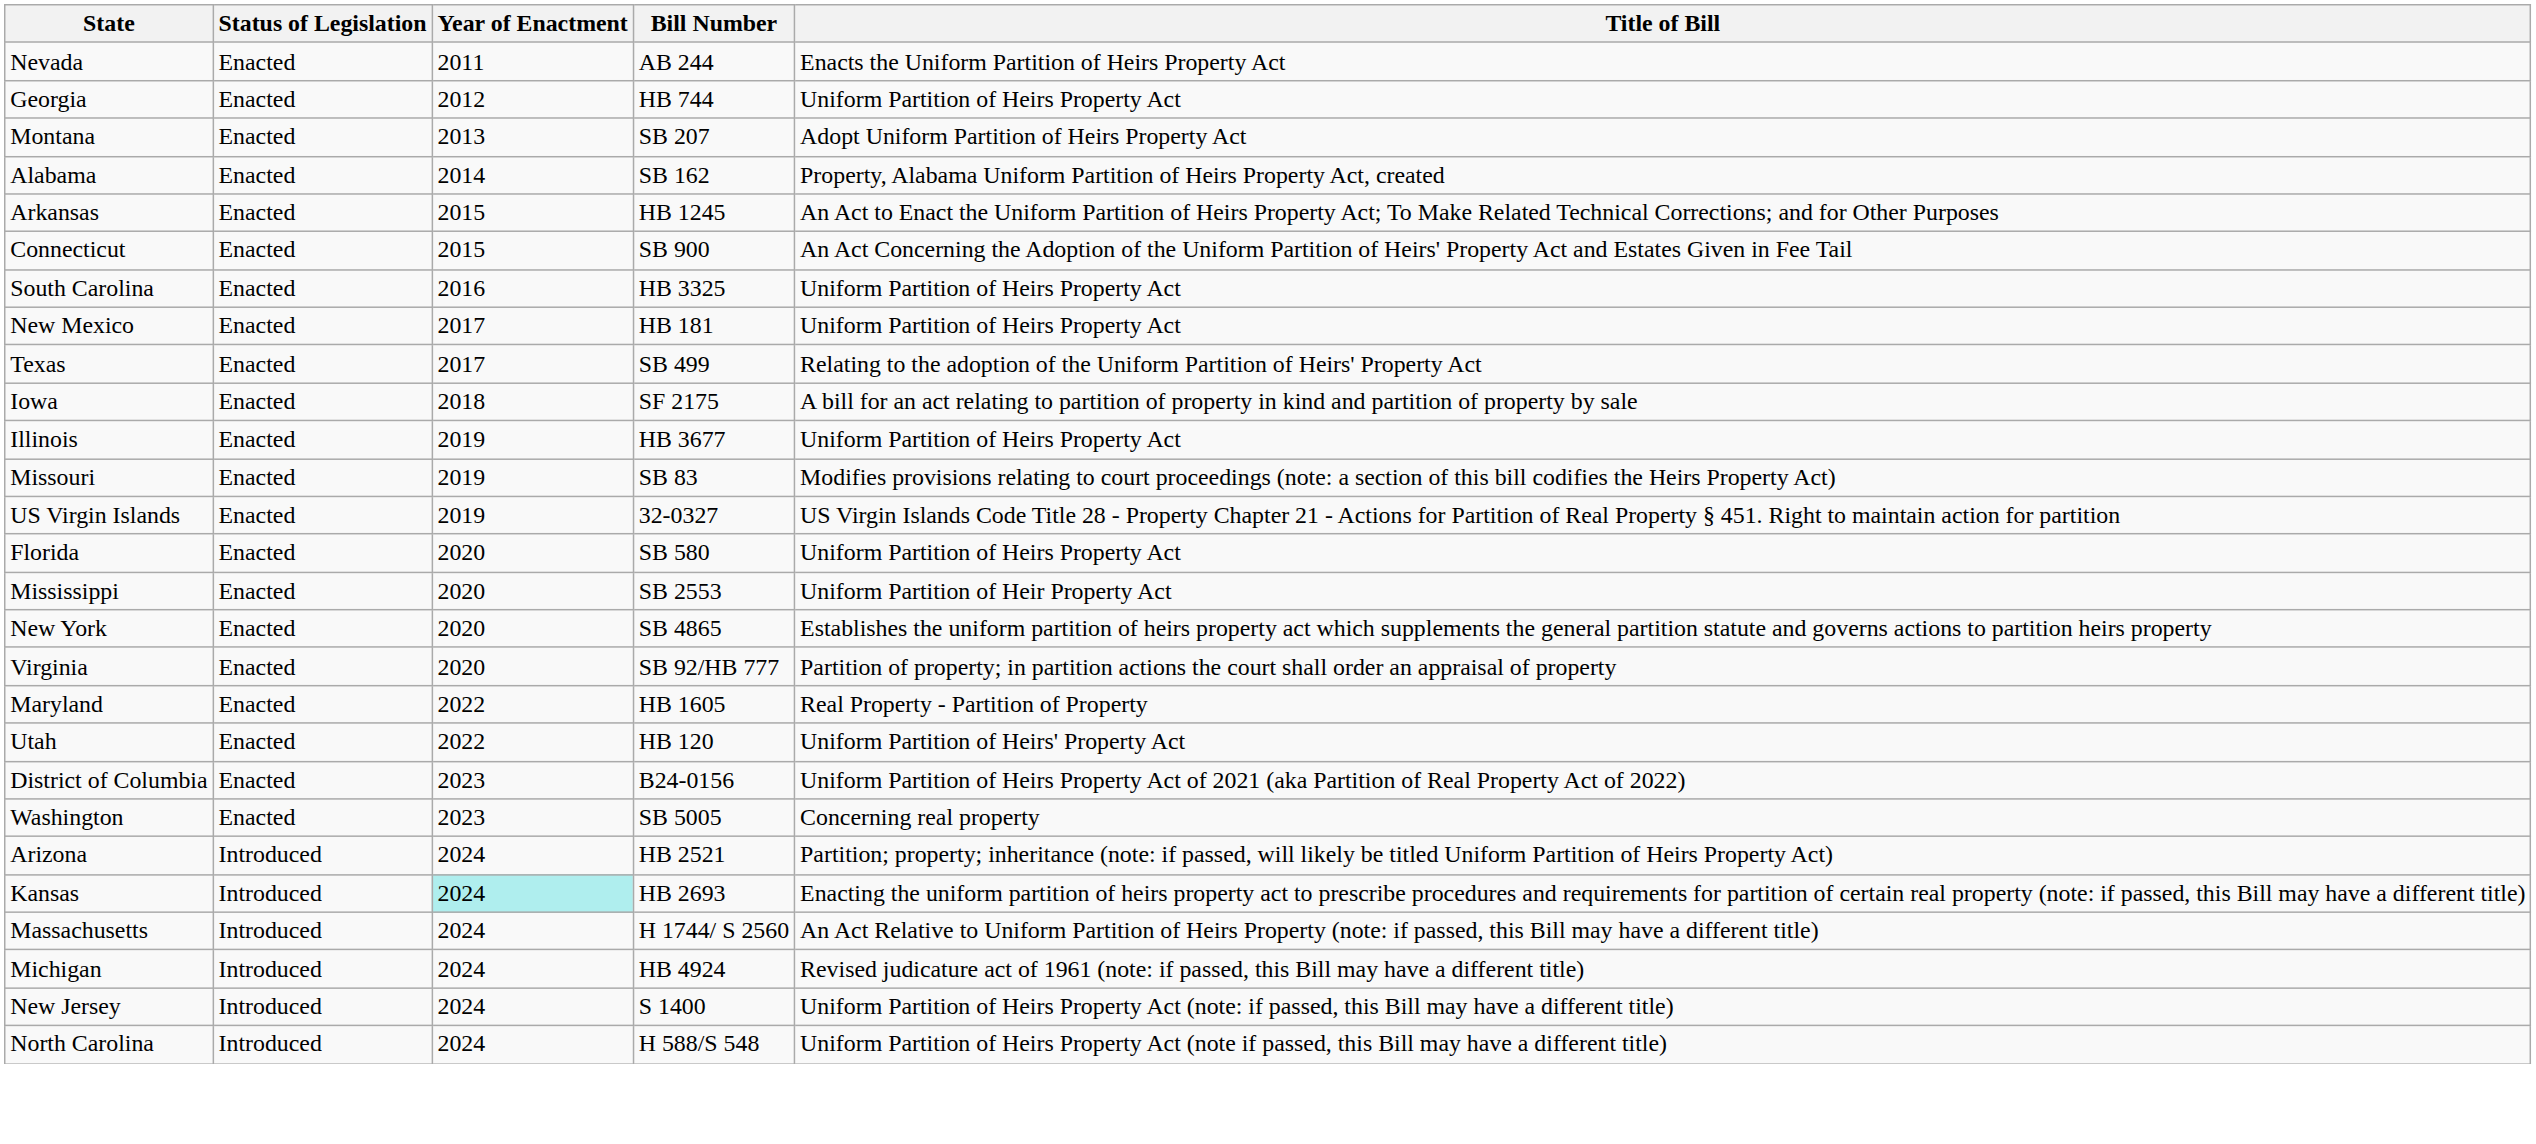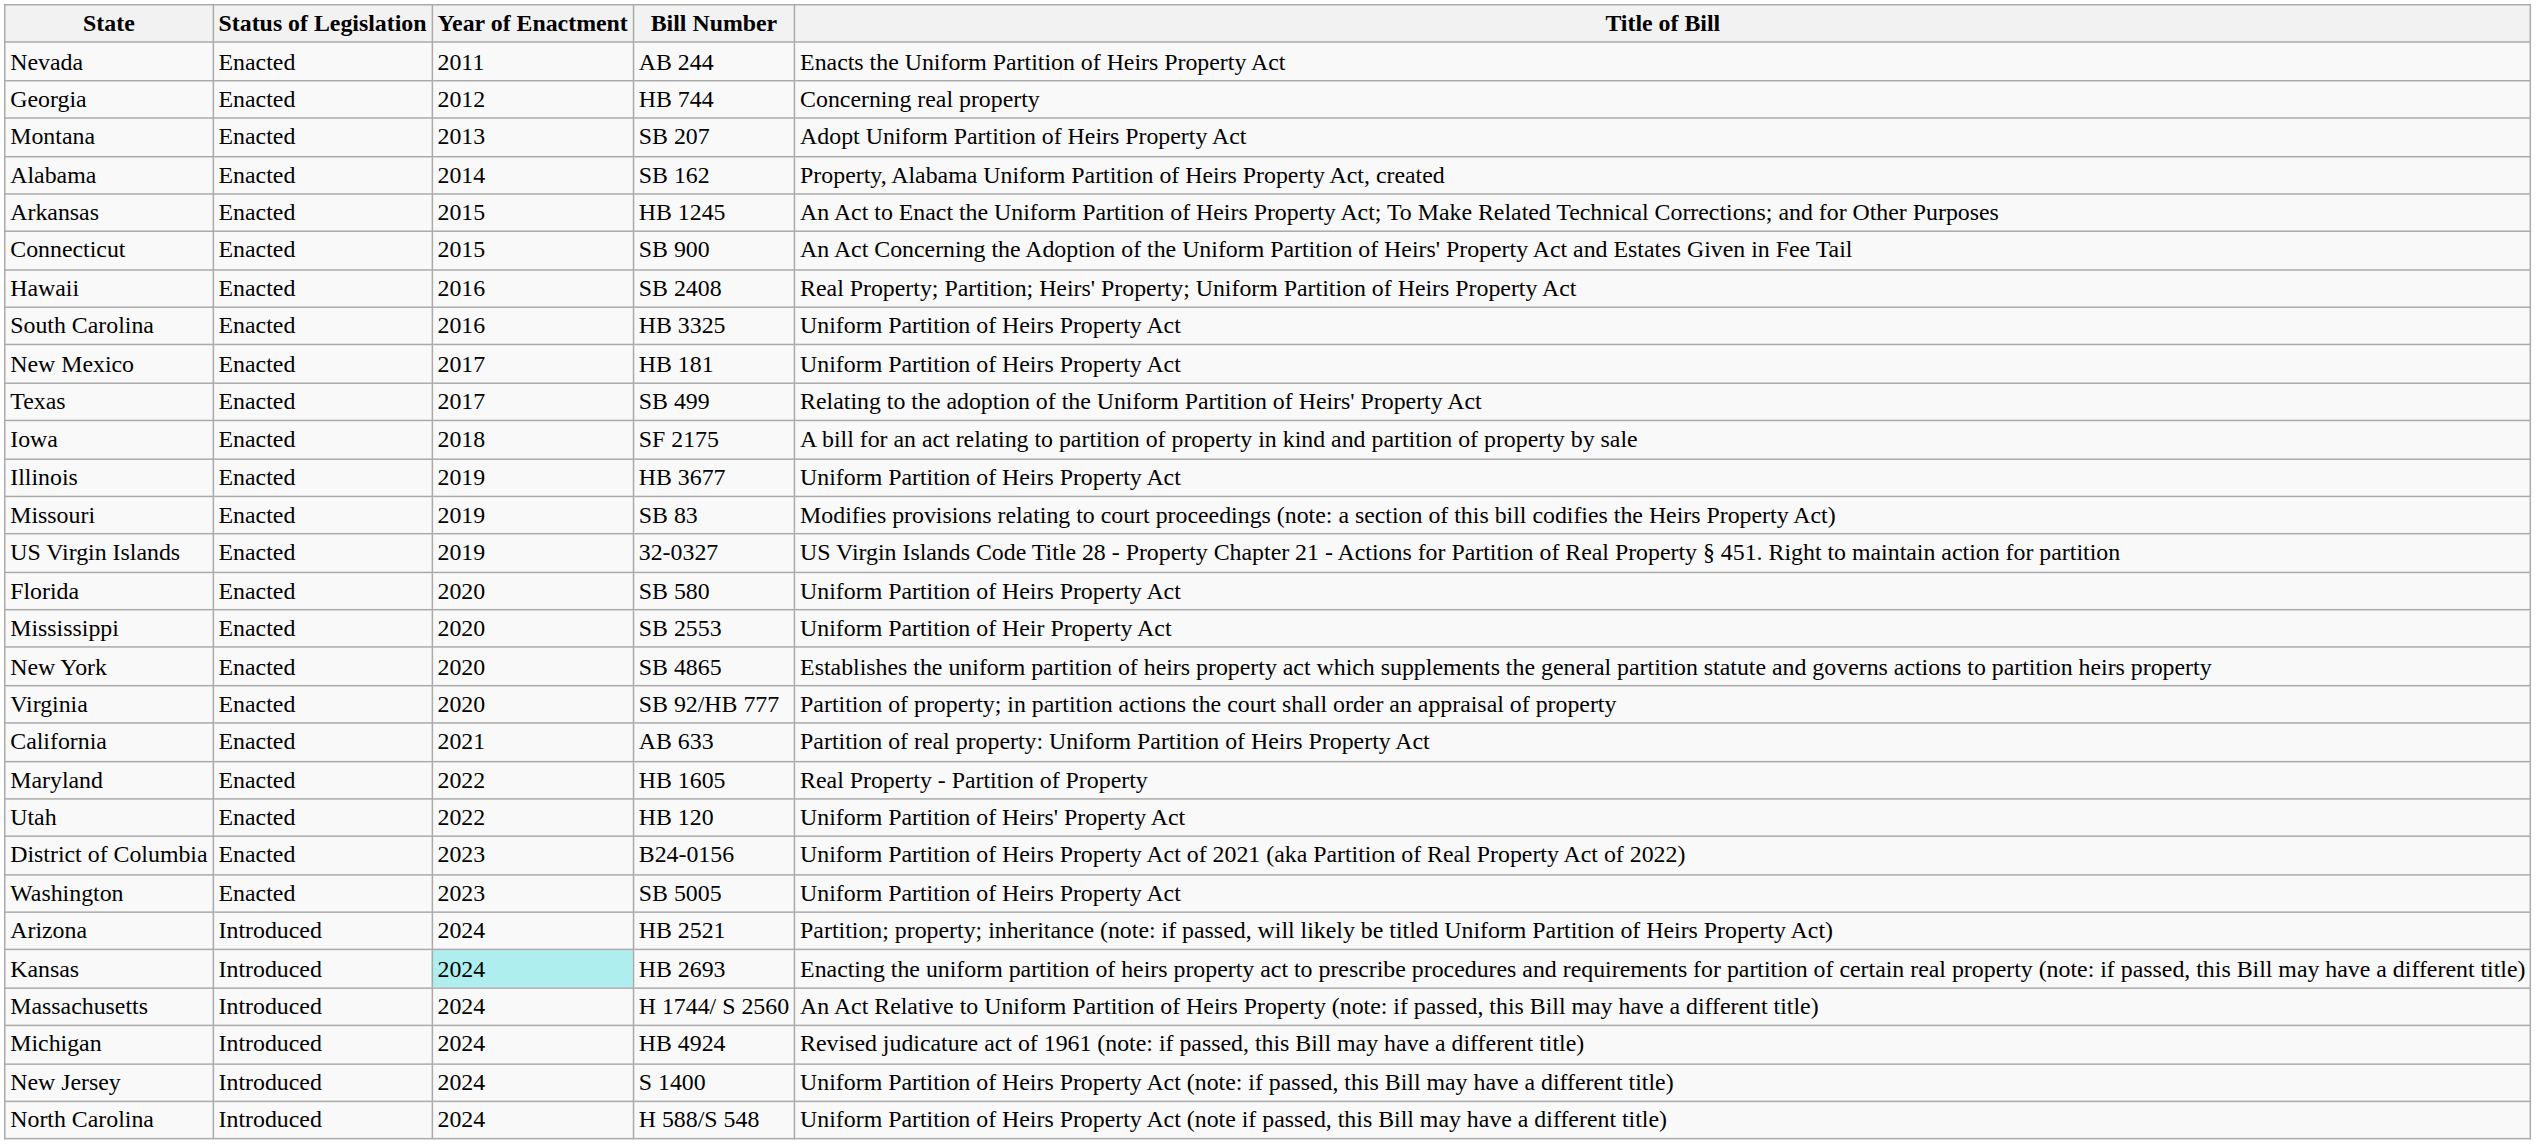 <table class="wikitable">
 <tr>
 <th>State</th>
 <th>Status of Legislation</th>
 <th>Year of Enactment</th>
 <th>Bill Number</th>
 <th>Title of Bill</th>
 </tr>
 <tr>
 <td>Nevada</td>
 <td>Enacted</td>
 <td>2011</td>
 <td>AB 244</td>
 <td>Enacts the Uniform Partition of Heirs Property Act</td>
 </tr>
 <tr>
 <td>Georgia</td>
 <td>Enacted</td>
 <td>2012</td>
 <td>HB 744</td>
-<td>Uniform Partition of Heirs Property Act</td>
+<td>Concerning real property</td>
 </tr>
 <tr>
 <td>Montana</td>
 <td>Enacted</td>
 <td>2013</td>
 <td>SB 207</td>
 <td>Adopt Uniform Partition of Heirs Property Act</td>
 </tr>
 <tr>
 <td>Alabama</td>
 <td>Enacted</td>
 <td>2014</td>
 <td>SB 162</td>
 <td>Property, Alabama Uniform Partition of Heirs Property Act, created</td>
 </tr>
 <tr>
 <td>Arkansas</td>
 <td>Enacted</td>
 <td>2015</td>
 <td>HB 1245</td>
 <td>An Act to Enact the Uniform Partition of Heirs Property Act; To Make Related Technical Corrections; and for Other Purposes</td>
 </tr>
 <tr>
 <td>Connecticut</td>
 <td>Enacted</td>
 <td>2015</td>
 <td>SB 900</td>
 <td>An Act Concerning the Adoption of the Uniform Partition of Heirs' Property Act and Estates Given in Fee Tail</td>
+</tr>
+<tr>
+<td>Hawaii</td>
+<td>Enacted</td>
+<td>2016</td>
+<td>SB 2408</td>
+<td>Real Property; Partition; Heirs' Property; Uniform Partition of Heirs Property Act</td>
 </tr>
 <tr>
 <td>South Carolina</td>
 <td>Enacted</td>
 <td>2016</td>
 <td>HB 3325</td>
 <td>Uniform Partition of Heirs Property Act</td>
 </tr>
 <tr>
 <td>New Mexico</td>
 <td>Enacted</td>
 <td>2017</td>
 <td>HB 181</td>
 <td>Uniform Partition of Heirs Property Act</td>
 </tr>
 <tr>
 <td>Texas</td>
 <td>Enacted</td>
 <td>2017</td>
 <td>SB 499</td>
 <td>Relating to the adoption of the Uniform Partition of Heirs' Property Act</td>
 </tr>
 <tr>
 <td>Iowa</td>
 <td>Enacted</td>
 <td>2018</td>
 <td>SF 2175</td>
 <td>A bill for an act relating to partition of property in kind and partition of property by sale</td>
 </tr>
 <tr>
 <td>Illinois</td>
 <td>Enacted</td>
 <td>2019</td>
 <td>HB 3677</td>
 <td>Uniform Partition of Heirs Property Act</td>
 </tr>
 <tr>
 <td>Missouri</td>
 <td>Enacted</td>
 <td>2019</td>
 <td>SB 83</td>
 <td>Modifies provisions relating to court proceedings (note: a section of this bill codifies the Heirs Property Act)</td>
 </tr>
 <tr>
 <td>US Virgin Islands</td>
 <td>Enacted</td>
 <td>2019</td>
 <td>32-0327</td>
 <td>US Virgin Islands Code Title 28 - Property Chapter 21 - Actions for Partition of Real Property § 451. Right to maintain action for partition</td>
 </tr>
 <tr>
 <td>Florida</td>
 <td>Enacted</td>
 <td>2020</td>
 <td>SB 580</td>
 <td>Uniform Partition of Heirs Property Act</td>
 </tr>
 <tr>
 <td>Mississippi</td>
 <td>Enacted</td>
 <td>2020</td>
 <td>SB 2553</td>
 <td>Uniform Partition of Heir Property Act</td>
 </tr>
 <tr>
 <td>New York</td>
 <td>Enacted</td>
 <td>2020</td>
 <td>SB 4865</td>
 <td>Establishes the uniform partition of heirs property act which supplements the general partition statute and governs actions to partition heirs property</td>
 </tr>
 <tr>
 <td>Virginia</td>
 <td>Enacted</td>
 <td>2020</td>
 <td>SB 92/HB 777</td>
 <td>Partition of property; in partition actions the court shall order an appraisal of property</td>
 </tr>
 <tr>
+<td>California</td>
+<td>Enacted</td>
+<td>2021</td>
+<td>AB 633</td>
+<td>Partition of real property: Uniform Partition of Heirs Property Act</td>
+</tr>
+<tr>
 <td>Maryland</td>
 <td>Enacted</td>
 <td>2022</td>
 <td>HB 1605</td>
 <td>Real Property - Partition of Property</td>
 </tr>
 <tr>
 <td>Utah</td>
 <td>Enacted</td>
 <td>2022</td>
 <td>HB 120</td>
 <td>Uniform Partition of Heirs' Property Act</td>
 </tr>
 <tr>
 <td>District of Columbia</td>
 <td>Enacted</td>
 <td>2023</td>
 <td>B24-0156</td>
 <td>Uniform Partition of Heirs Property Act of 2021 (aka Partition of Real Property Act of 2022)</td>
 </tr>
 <tr>
 <td>Washington</td>
 <td>Enacted</td>
 <td>2023</td>
 <td>SB 5005</td>
-<td>Concerning real property</td>
+<td>Uniform Partition of Heirs Property Act</td>
 </tr>
 <tr>
 <td>Arizona</td>
 <td>Introduced</td>
 <td>2024</td>
 <td>HB 2521</td>
 <td>Partition; property; inheritance (note: if passed, will likely be titled Uniform Partition of Heirs Property Act)</td>
 </tr>
 <tr>
 <td>Kansas</td>
 <td>Introduced</td>
 <td style="background: paleturquoise;">2024</td>
 <td>HB 2693</td>
 <td>Enacting the uniform partition of heirs property act to prescribe procedures and requirements for partition of certain real property (note: if passed, this Bill may have a different title)</td>
 </tr>
 <tr>
 <td>Massachusetts</td>
 <td>Introduced</td>
 <td>2024</td>
 <td>H 1744/ S 2560</td>
 <td>An Act Relative to Uniform Partition of Heirs Property (note: if passed, this Bill may have a different title)</td>
 </tr>
 <tr>
 <td>Michigan</td>
 <td>Introduced</td>
 <td>2024</td>
 <td>HB 4924</td>
 <td>Revised judicature act of 1961 (note: if passed, this Bill may have a different title)</td>
 </tr>
 <tr>
 <td>New Jersey</td>
 <td>Introduced</td>
 <td>2024</td>
 <td>S 1400</td>
 <td>Uniform Partition of Heirs Property Act (note: if passed, this Bill may have a different title)</td>
 </tr>
 <tr>
 <td>North Carolina</td>
 <td>Introduced</td>
 <td>2024</td>
 <td>H 588/S 548</td>
 <td>Uniform Partition of Heirs Property Act (note if passed, this Bill may have a different title)</td>
 </tr>
 </table>
